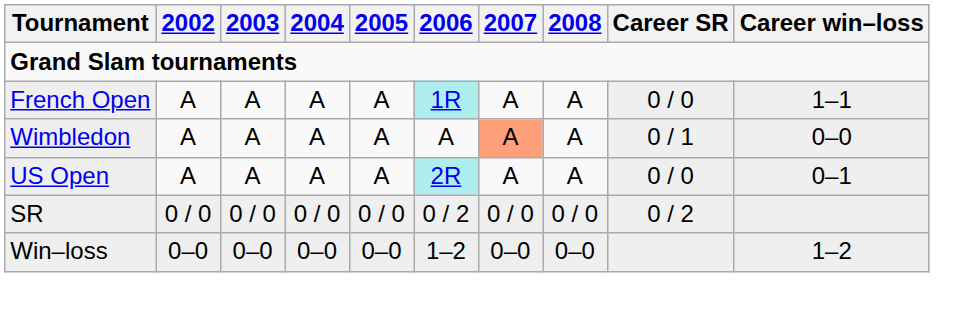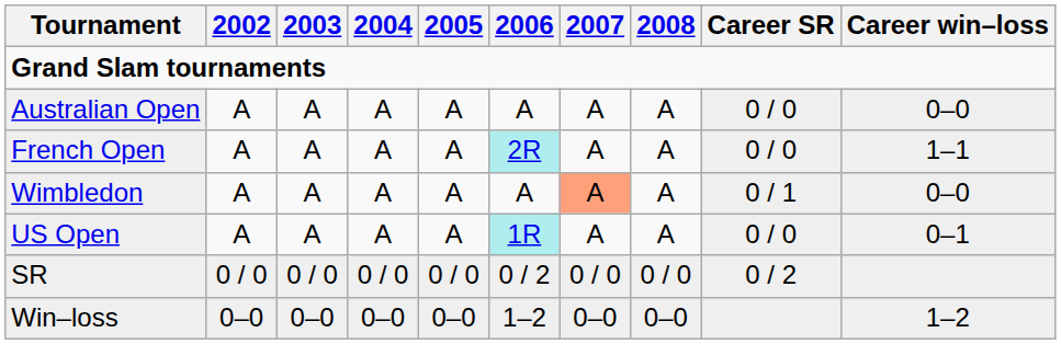 <table class="wikitable">
 <tr>
 <th>Tournament</th>
 <th><a href='#'>2002</a></th>
 <th><a href='#'>2003</a></th>
 <th><a href='#'>2004</a></th>
 <th><a href='#'>2005</a></th>
 <th><a href='#'>2006</a></th>
 <th><a href='#'>2007</a></th>
 <th><a href='#'>2008</a></th>
 <th>Career SR</th>
 <th>Career win–loss</th>
 </tr>
 <tr>
 <td colspan="10"><strong>Grand Slam tournaments</strong></td>
 </tr>
 <tr>
+<td style="background:#EFEFEF;"><a href='#'>Australian Open</a></td>
+<td align="center">A</td>
+<td align="center">A</td>
+<td align="center">A</td>
+<td align="center">A</td>
+<td align="center">A</td>
+<td align="center">A</td>
+<td align="center">A</td>
+<td style="background:#EFEFEF;" align="center">0 / 0</td>
+<td style="background:#EFEFEF;" align="center">0–0</td>
+</tr>
+<tr>
 <td style="background:#EFEFEF;"><a href='#'>French Open</a></td>
 <td align="center">A</td>
 <td align="center">A</td>
 <td align="center">A</td>
 <td align="center">A</td>
-<td style="background:#AFEEEE;" align="center"><a href='#'>1R</a></td>
+<td style="background:#AFEEEE;" align="center"><a href='#'>2R</a></td>
 <td align="center">A</td>
 <td align="center">A</td>
 <td style="background:#EFEFEF;" align="center">0 / 0</td>
 <td style="background:#EFEFEF;" align="center">1–1</td>
 </tr>
 <tr>
 <td style="background:#EFEFEF;"><a href='#'>Wimbledon</a></td>
 <td align="center">A</td>
 <td align="center">A</td>
 <td align="center">A</td>
 <td align="center">A</td>
 <td align="center">A</td>
 <td align="center" style="background: lightsalmon;">A</td>
 <td align="center">A</td>
 <td style="background:#EFEFEF;" align="center">0 / 1</td>
 <td style="background:#EFEFEF;" align="center">0–0</td>
 </tr>
 <tr>
 <td style="background:#EFEFEF;"><a href='#'>US Open</a></td>
 <td align="center">A</td>
 <td align="center">A</td>
 <td align="center">A</td>
 <td align="center">A</td>
-<td style="background:#AFEEEE;" align="center"><a href='#'>2R</a></td>
+<td style="background:#AFEEEE;" align="center"><a href='#'>1R</a></td>
 <td align="center">A</td>
 <td align="center">A</td>
 <td style="background:#EFEFEF;" align="center">0 / 0</td>
 <td style="background:#EFEFEF;" align="center">0–1</td>
 </tr>
 <tr bgcolor="#EFEFEF">
 <td>SR</td>
 <td align="center">0 / 0</td>
 <td align="center">0 / 0</td>
 <td align="center">0 / 0</td>
 <td align="center">0 / 0</td>
 <td align="center">0 / 2</td>
 <td align="center">0 / 0</td>
 <td align="center">0 / 0</td>
 <td align="center">0 / 2</td>
 <td align="center"></td>
 </tr>
 <tr bgcolor="#EFEFEF">
 <td>Win–loss</td>
 <td align="center">0–0</td>
 <td align="center">0–0</td>
 <td align="center">0–0</td>
 <td align="center">0–0</td>
 <td align="center">1–2</td>
 <td align="center">0–0</td>
 <td align="center">0–0</td>
 <td align="center"></td>
 <td align="center">1–2</td>
 </tr>
 </table>
